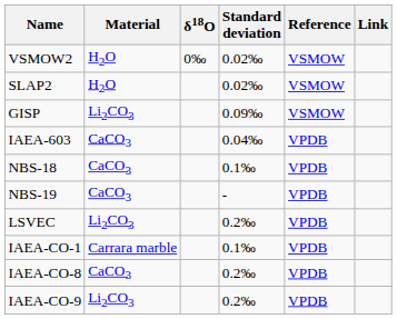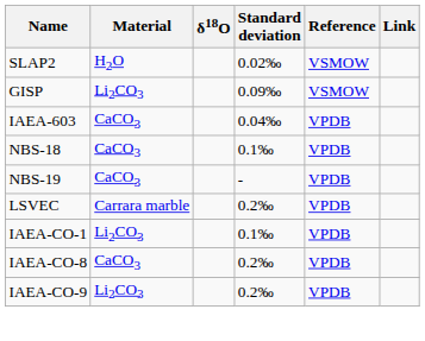 <table class="wikitable sortable mw-collapsible">
 <tr>
 <th>Name</th>
 <th>Material</th>
 <th>δ<sup>18</sup>O</th>
 <th>Standard<br>deviation</th>
 <th>Reference</th>
 <th>Link</th>
-</tr>
-<tr>
-<td>VSMOW2</td>
-<td><a href='#'>H<sub>2</sub>O</a></td>
-<td>0‰</td>
-<td>0.02‰</td>
-<td><a href='#'>VSMOW</a></td>
-<td></td>
 </tr>
 <tr>
 <td>SLAP2</td>
 <td><a href='#'>H<sub>2</sub>O</a></td>
 <td></td>
 <td>0.02‰</td>
 <td><a href='#'>VSMOW</a></td>
 <td></td>
 </tr>
 <tr>
 <td>GISP</td>
 <td><a href='#'>Li<sub>2</sub>CO<sub>3</sub></a></td>
 <td></td>
 <td>0.09‰</td>
 <td><a href='#'>VSMOW</a></td>
 <td></td>
 </tr>
 <tr>
 <td>IAEA-603</td>
 <td><a href='#'>CaCO<sub>3</sub></a></td>
 <td></td>
 <td>0.04‰</td>
 <td><a href='#'>VPDB</a></td>
 <td></td>
 </tr>
 <tr>
 <td>NBS-18</td>
 <td><a href='#'>CaCO<sub>3</sub></a></td>
 <td></td>
 <td>0.1‰</td>
 <td><a href='#'>VPDB</a></td>
 <td></td>
 </tr>
 <tr>
 <td>NBS-19</td>
 <td><a href='#'>CaCO<sub>3</sub></a></td>
 <td></td>
 <td>-</td>
 <td><a href='#'>VPDB</a></td>
 <td></td>
 </tr>
 <tr>
 <td>LSVEC</td>
-<td><a href='#'>Li<sub>2</sub>CO<sub>3</sub></a></td>
+<td><a href='#'>Carrara marble</a></td>
 <td></td>
 <td>0.2‰</td>
 <td><a href='#'>VPDB</a></td>
 <td></td>
 </tr>
 <tr>
 <td>IAEA-CO-1</td>
-<td><a href='#'>Carrara marble</a></td>
+<td><a href='#'>Li<sub>2</sub>CO<sub>3</sub></a></td>
 <td></td>
 <td>0.1‰</td>
 <td><a href='#'>VPDB</a></td>
 <td></td>
 </tr>
 <tr>
 <td>IAEA-CO-8</td>
 <td><a href='#'>CaCO<sub>3</sub></a></td>
 <td></td>
 <td>0.2‰</td>
 <td><a href='#'>VPDB</a></td>
 <td></td>
 </tr>
 <tr>
 <td>IAEA-CO-9</td>
 <td><a href='#'>Li<sub>2</sub>CO<sub>3</sub></a></td>
 <td></td>
 <td>0.2‰</td>
 <td><a href='#'>VPDB</a></td>
 <td></td>
 </tr>
 </table>
